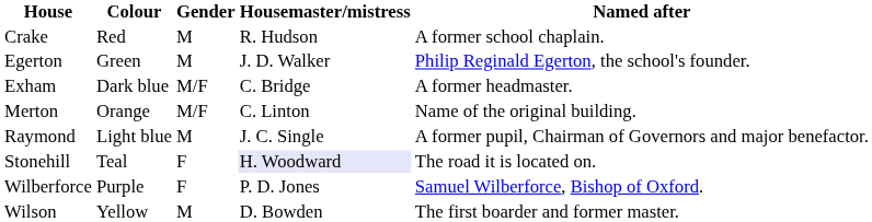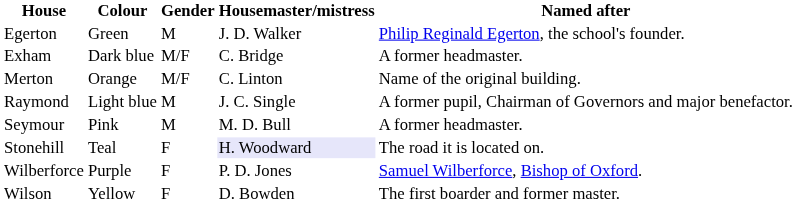 <table>
 <tr>
 <th>House</th>
 <th>Colour</th>
 <th>Gender</th>
 <th>Housemaster/mistress</th>
 <th>Named after</th>
-</tr>
-<tr>
-<td>Crake</td>
-<td>Red</td>
-<td>M</td>
-<td>R. Hudson</td>
-<td>A former school chaplain.</td>
 </tr>
 <tr>
 <td>Egerton</td>
 <td>Green</td>
 <td>M</td>
 <td>J. D. Walker </td>
 <td><a href='#'>Philip Reginald Egerton</a>, the school's founder.</td>
 </tr>
 <tr>
 <td>Exham</td>
 <td>Dark blue</td>
 <td>M/F</td>
 <td>C. Bridge</td>
 <td>A former headmaster.</td>
 </tr>
 <tr>
 <td>Merton</td>
 <td>Orange</td>
 <td>M/F</td>
 <td>C. Linton</td>
 <td>Name of the original building.</td>
 </tr>
 <tr>
 <td>Raymond</td>
 <td>Light blue</td>
 <td>M</td>
 <td>J. C. Single</td>
 <td>A former pupil, Chairman of Governors and major benefactor.</td>
 </tr>
 <tr>
+<td>Seymour</td>
+<td>Pink</td>
+<td>M</td>
+<td>M. D. Bull</td>
+<td>A former headmaster.</td>
+</tr>
+<tr>
 <td>Stonehill</td>
 <td>Teal</td>
 <td>F</td>
 <td style="background: lavender;">H. Woodward</td>
 <td>The road it is located on.</td>
 </tr>
 <tr>
 <td>Wilberforce</td>
 <td>Purple</td>
 <td>F</td>
 <td>P. D. Jones</td>
 <td><a href='#'>Samuel Wilberforce</a>, <a href='#'>Bishop of Oxford</a>.</td>
 </tr>
 <tr>
 <td>Wilson</td>
 <td>Yellow</td>
-<td>M</td>
+<td>F</td>
 <td>D. Bowden</td>
 <td>The first boarder and former master.</td>
 </tr>
 <tr>
 </tr>
 <tr>
 </tr>
 </table>
